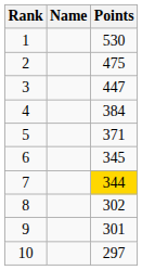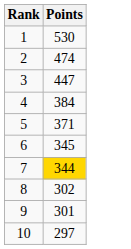 <table class="wikitable">
 <tr>
 <th>Rank</th>
-<th>Name</th>
 <th>Points</th>
 </tr>
 <tr>
 <td align=center>1</td>
-<td></td>
 <td align=center>530</td>
 </tr>
 <tr>
 <td align=center>2</td>
-<td></td>
-<td align=center>475</td>
+<td align=center>474</td>
 </tr>
 <tr>
 <td align=center>3</td>
-<td></td>
 <td align=center>447</td>
 </tr>
 <tr>
 <td align=center>4</td>
-<td></td>
 <td align=center>384</td>
 </tr>
 <tr>
 <td align=center>5</td>
-<td></td>
 <td align=center>371</td>
 </tr>
 <tr>
 <td align=center>6</td>
-<td></td>
 <td align=center>345</td>
 </tr>
 <tr>
 <td align=center>7</td>
-<td></td>
 <td align=center style="background: gold;">344</td>
 </tr>
 <tr>
 <td align=center>8</td>
-<td></td>
 <td align=center>302</td>
 </tr>
 <tr>
 <td align=center>9</td>
-<td></td>
 <td align=center>301</td>
 </tr>
 <tr>
 <td align=center>10</td>
-<td></td>
 <td align=center>297</td>
 </tr>
 </table>
